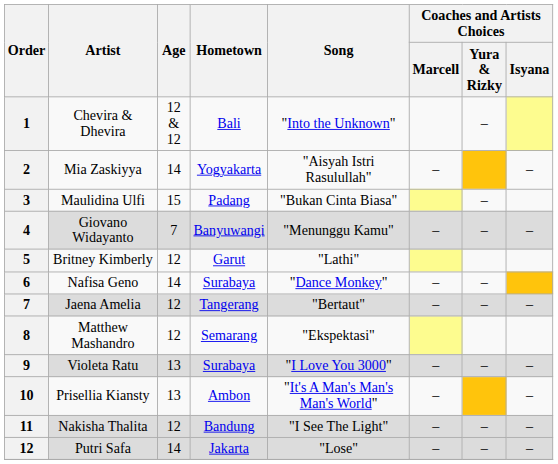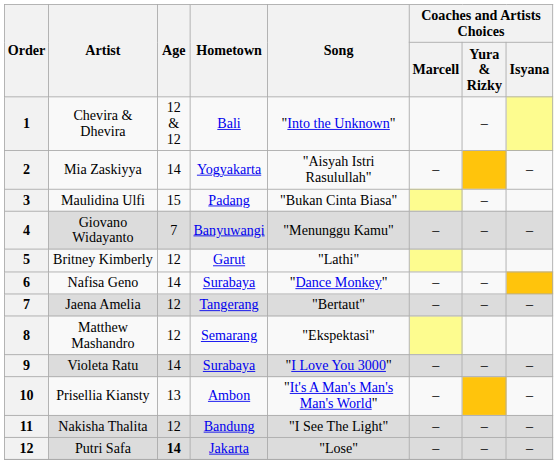 <table class="wikitable" style="text-align:center; width:100%;">
 <tr>
 <th rowspan="2" scope="col" style="width:06%;">Order</th>
 <th rowspan="2" scope="col" style="width:20%;">Artist</th>
 <th rowspan="2" scope="col" style="width:06%;">Age</th>
 <th rowspan="2" scope="col" style="width:13%;">Hometown</th>
 <th rowspan="2" scope="col" style="width:26%;">Song</th>
 <th colspan="3" scope="col" style="width:40%;">Coaches and Artists Choices</th>
 </tr>
 <tr>
 <th style="width:08%;">Marcell</th>
 <th style="width:08%;">Yura & Rizky</th>
 <th style="width:08%;">Isyana</th>
 </tr>
 <tr>
 <th>1</th>
 <td>Chevira & Dhevira</td>
 <td>12 & 12</td>
 <td><a href='#'>Bali</a></td>
 <td>"<a href='#'>Into the Unknown</a>"</td>
 <td><strong></strong></td>
 <td>–</td>
 <td style="background:#fdfc8f;"><strong></strong></td>
 </tr>
 <tr>
 <th>2</th>
 <td>Mia Zaskiyya</td>
 <td>14</td>
 <td><a href='#'>Yogyakarta</a></td>
 <td>"Aisyah Istri Rasulullah"</td>
 <td>–</td>
 <td style="background:#ffc40c"><strong></strong></td>
 <td>–</td>
 </tr>
 <tr>
 <th>3</th>
 <td>Maulidina Ulfi</td>
 <td>15</td>
 <td><a href='#'>Padang</a></td>
 <td>"Bukan Cinta Biasa"</td>
 <td style="background:#fdfc8f;"><strong></strong></td>
 <td>–</td>
 <td><strong></strong></td>
 </tr>
 <tr style="background:#DCDCDC;">
 <th>4</th>
 <td>Giovano Widayanto</td>
 <td>7</td>
 <td><a href='#'>Banyuwangi</a></td>
 <td>"Menunggu Kamu"</td>
 <td>–</td>
 <td>–</td>
 <td>–</td>
 </tr>
 <tr>
 <th>5</th>
 <td>Britney Kimberly</td>
 <td>12</td>
 <td><a href='#'>Garut</a></td>
 <td>"Lathi"</td>
 <td style="background:#fdfc8f;"><strong></strong></td>
 <td><strong></strong></td>
 <td><strong></strong> </td>
 </tr>
 <tr>
 <th>6</th>
 <td>Nafisa Geno</td>
 <td>14</td>
 <td><a href='#'>Surabaya</a></td>
 <td>"<a href='#'>Dance Monkey</a>"</td>
 <td>–</td>
 <td>–</td>
 <td style="background:#ffc40c"><strong></strong></td>
 </tr>
 <tr style="background:#DCDCDC;">
 <th>7</th>
 <td>Jaena Amelia</td>
 <td>12</td>
 <td><a href='#'>Tangerang</a></td>
 <td>"Bertaut"</td>
 <td>–</td>
 <td>–</td>
 <td>–</td>
 </tr>
 <tr>
 <th>8</th>
 <td>Matthew Mashandro</td>
 <td>12</td>
 <td><a href='#'>Semarang</a></td>
 <td>"Ekspektasi"</td>
 <td style="background:#fdfc8f;"><strong></strong></td>
 <td><strong></strong></td>
 <td><strong></strong></td>
 </tr>
 <tr style="background:#DCDCDC;">
 <th>9</th>
 <td>Violeta Ratu</td>
-<td>13</td>
+<td>14</td>
 <td><a href='#'>Surabaya</a></td>
 <td>"<a href='#'>I Love You 3000</a>"</td>
 <td>–</td>
 <td>–</td>
 <td>–</td>
 </tr>
 <tr>
 <th>10</th>
 <td>Prisellia Kiansty</td>
 <td>13</td>
 <td><a href='#'>Ambon</a></td>
 <td>"<a href='#'>It's A Man's Man's Man's World</a>"</td>
 <td>–</td>
 <td style="background:#ffc40c"><strong></strong></td>
 <td>–</td>
 </tr>
 <tr style="background:#DCDCDC;">
 <th>11</th>
 <td>Nakisha Thalita</td>
 <td>12</td>
 <td><a href='#'>Bandung</a></td>
 <td>"I See The Light"</td>
 <td>–</td>
 <td>–</td>
 <td>–</td>
 </tr>
 <tr style="background:#DCDCDC;">
 <th>12</th>
 <td>Putri Safa</td>
-<td>14</td>
+<td><strong>14</strong></td>
 <td><a href='#'>Jakarta</a></td>
 <td>"Lose"</td>
 <td>–</td>
 <td>–</td>
 <td>–</td>
 </tr>
 <tr>
 </tr>
 </table>
